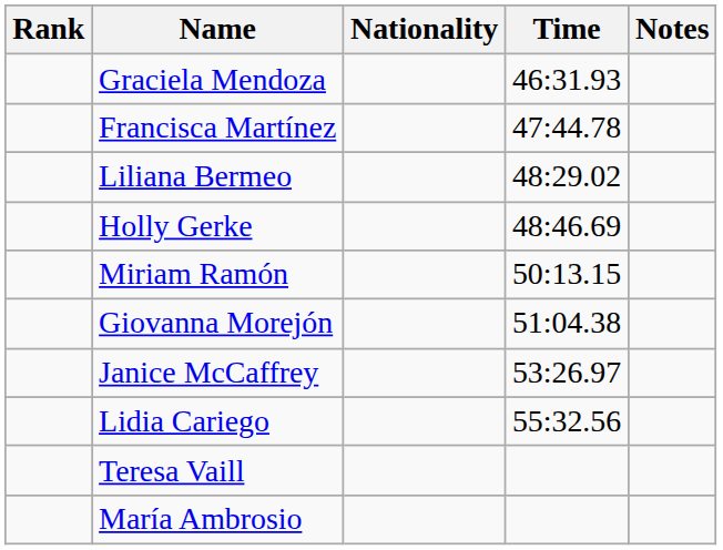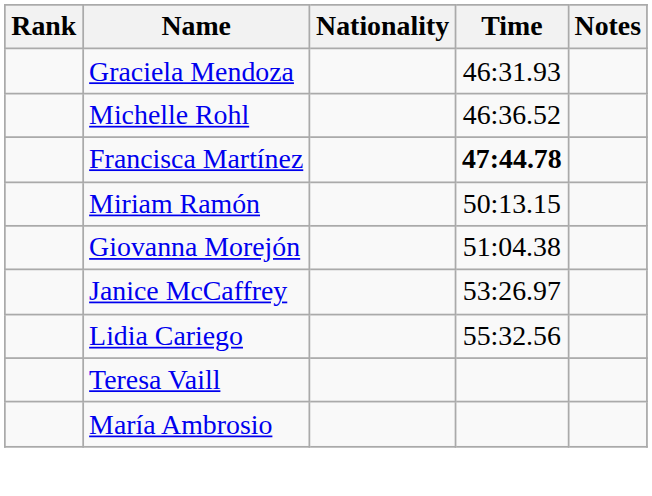 <table class="wikitable sortable" style="text-align:center">
 <tr>
 <th>Rank</th>
 <th>Name</th>
 <th>Nationality</th>
 <th>Time</th>
 <th>Notes</th>
 </tr>
 <tr>
 <td></td>
 <td align=left><a href='#'>Graciela Mendoza</a></td>
 <td align=left></td>
 <td>46:31.93</td>
 <td></td>
 </tr>
 <tr>
 <td></td>
-<td align=left><a href='#'>Francisca Martínez</a></td>
+<td align=left><a href='#'>Michelle Rohl</a></td>
 <td align=left></td>
-<td>47:44.78</td>
+<td>46:36.52</td>
 <td></td>
 </tr>
 <tr>
 <td></td>
-<td align=left><a href='#'>Liliana Bermeo</a></td>
+<td align=left><a href='#'>Francisca Martínez</a></td>
 <td align=left></td>
-<td>48:29.02</td>
-<td></td>
-</tr>
-<tr>
-<td></td>
-<td align=left><a href='#'>Holly Gerke</a></td>
-<td align=left></td>
-<td>48:46.69</td>
+<td><strong>47:44.78</strong></td>
 <td></td>
 </tr>
 <tr>
 <td></td>
 <td align=left><a href='#'>Miriam Ramón</a></td>
 <td align=left></td>
 <td>50:13.15</td>
 <td></td>
 </tr>
 <tr>
 <td></td>
 <td align=left><a href='#'>Giovanna Morejón</a></td>
 <td align=left></td>
 <td>51:04.38</td>
 <td></td>
 </tr>
 <tr>
 <td></td>
 <td align=left><a href='#'>Janice McCaffrey</a></td>
 <td align=left></td>
 <td>53:26.97</td>
 <td></td>
 </tr>
 <tr>
 <td></td>
 <td align=left><a href='#'>Lidia Cariego</a></td>
 <td align=left></td>
 <td>55:32.56</td>
 <td></td>
 </tr>
 <tr>
 <td></td>
 <td align=left><a href='#'>Teresa Vaill</a></td>
 <td align=left></td>
 <td></td>
 <td></td>
 </tr>
 <tr>
 <td></td>
 <td align=left><a href='#'>María Ambrosio</a></td>
 <td align=left></td>
 <td></td>
 <td></td>
 </tr>
 </table>
